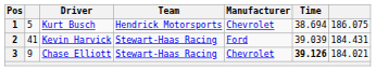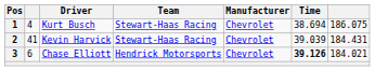 <table class="wikitable" style="font-size:95%">
 <tr>
 <th>Pos</th>
 <th></th>
 <th>Driver</th>
 <th>Team</th>
 <th>Manufacturer</th>
 <th>Time</th>
 <th></th>
 </tr>
 <tr>
 <th>1</th>
-<td>5</td>
+<td>4</td>
 <td><a href='#'>Kurt Busch</a></td>
-<td><a href='#'>Hendrick Motorsports</a></td>
+<td><a href='#'>Stewart-Haas Racing</a></td>
 <td><a href='#'>Chevrolet</a></td>
 <td>38.694</td>
 <td>186.075</td>
 </tr>
 <tr>
 <th>2</th>
 <td>41</td>
 <td><a href='#'>Kevin Harvick</a></td>
 <td><a href='#'>Stewart-Haas Racing</a></td>
-<td><a href='#'>Ford</a></td>
+<td><a href='#'>Chevrolet</a></td>
 <td>39.039</td>
 <td>184.431</td>
 </tr>
 <tr>
 <th>3</th>
-<td>9</td>
+<td>6</td>
 <td><a href='#'>Chase Elliott</a></td>
-<td><a href='#'>Stewart-Haas Racing</a></td>
+<td><a href='#'>Hendrick Motorsports</a></td>
 <td><a href='#'>Chevrolet</a></td>
 <td><strong>39.126</strong></td>
 <td>184.021</td>
 </tr>
 <tr>
 <th colspan="7"></th>
 </tr>
 </table>
